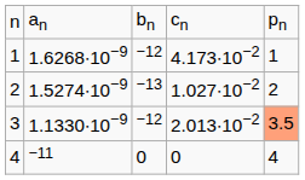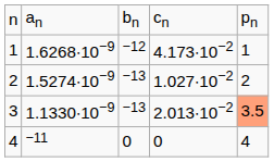 <table class="wikitable">
 <tr>
 <td>n</td>
 <td>a<sub>n</sub></td>
 <td>b<sub>n</sub></td>
 <td>c<sub>n</sub></td>
 <td>p<sub>n</sub></td>
 </tr>
 <tr>
 <td>1</td>
 <td>1.6268∙10<sup>−9</sup></td>
 <td><sup>−12</sup></td>
 <td>4.173∙10<sup>−2</sup></td>
 <td>1</td>
 </tr>
 <tr>
 <td>2</td>
 <td>1.5274∙10<sup>−9</sup></td>
 <td><sup>−13</sup></td>
 <td>1.027∙10<sup>−2</sup></td>
 <td>2</td>
 </tr>
 <tr>
 <td>3</td>
 <td>1.1330∙10<sup>−9</sup></td>
-<td><sup>−12</sup></td>
+<td><sup>−13</sup></td>
 <td>2.013∙10<sup>−2</sup></td>
 <td style="background: lightsalmon;">3.5</td>
 </tr>
 <tr>
 <td>4</td>
 <td><sup>−11</sup></td>
 <td>0</td>
 <td>0</td>
 <td>4</td>
 </tr>
 </table>
